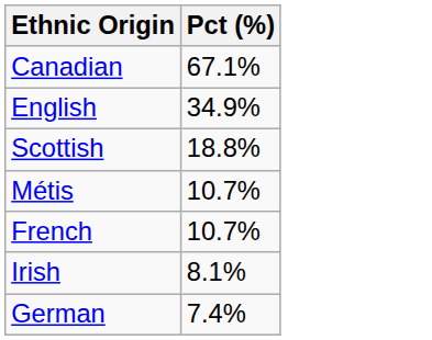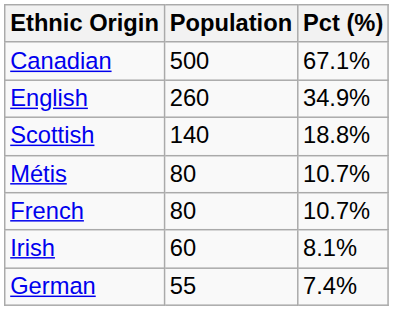 <table class="wikitable">
 <tr>
 <th>Ethnic Origin</th>
+<th>Population</th>
 <th>Pct (%)</th>
 </tr>
 <tr>
 <td><a href='#'>Canadian</a></td>
+<td>500</td>
 <td>67.1%</td>
 </tr>
 <tr>
 <td><a href='#'>English</a></td>
+<td>260</td>
 <td>34.9%</td>
 </tr>
 <tr>
 <td><a href='#'>Scottish</a></td>
+<td>140</td>
 <td>18.8%</td>
 </tr>
 <tr>
 <td><a href='#'>Métis</a></td>
+<td>80</td>
 <td>10.7%</td>
 </tr>
 <tr>
 <td><a href='#'>French</a></td>
+<td>80</td>
 <td>10.7%</td>
 </tr>
 <tr>
 <td><a href='#'>Irish</a></td>
+<td>60</td>
 <td>8.1%</td>
 </tr>
 <tr>
 <td><a href='#'>German</a></td>
+<td>55</td>
 <td>7.4%</td>
 </tr>
 </table>
